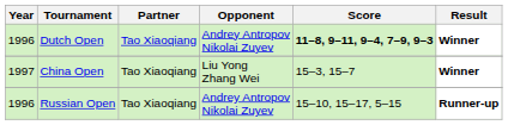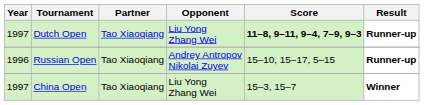 <table class="sortable wikitable" style="font-size: 90%;">
 <tr>
 <th>Year</th>
 <th>Tournament</th>
 <th>Partner</th>
 <th>Opponent</th>
 <th>Score</th>
 <th>Result</th>
 </tr>
 <tr style="background:#D4F1C5">
-<td align="center">1996</td>
+<td align="center">1997</td>
 <td align="left"><a href='#'>Dutch Open</a></td>
 <td align="left"> <a href='#'>Tao Xiaoqiang</a></td>
+<td align="left"> <a href='#'>Liu Yong</a> <br>  <a href='#'>Zhang Wei</a></td>
+<td align="left"><strong>11–8, 9–11, 9–4, 7–9, 9–3</strong></td>
+<td style="text-align:left; background:white"> <strong>Runner-up</strong></td>
+</tr>
+<tr>
+</tr>
+<tr style="background:#D4F1C5">
+<td align="center">1996</td>
+<td align="left"><a href='#'>Russian Open</a></td>
+<td align="left"> Tao Xiaoqiang</td>
 <td align="left"> <a href='#'>Andrey Antropov</a> <br>  <a href='#'>Nikolai Zuyev</a></td>
-<td align="left"><strong>11–8, 9–11, 9–4, 7–9, 9–3</strong></td>
-<td style="text-align:left; background:white"> <strong>Winner</strong></td>
+<td align="left">15–10, 15–17, 5–15</td>
+<td style="text-align:left; background:white"> <strong>Runner-up</strong></td>
 </tr>
 <tr>
 </tr>
 <tr style="background:#D4F1C5">
 <td align="center">1997</td>
 <td align="left"><a href='#'>China Open</a></td>
 <td align="left"> Tao Xiaoqiang</td>
 <td align="left"> Liu Yong <br>  Zhang Wei</td>
 <td align="left">15–3, 15–7</td>
 <td style="text-align:left; background:white"> <strong>Winner</strong></td>
 </tr>
-<tr>
-</tr>
-<tr style="background:#D4F1C5">
-<td align="center">1996</td>
-<td align="left"><a href='#'>Russian Open</a></td>
-<td align="left"> Tao Xiaoqiang</td>
-<td align="left"> <a href='#'>Andrey Antropov</a> <br>  <a href='#'>Nikolai Zuyev</a></td>
-<td align="left">15–10, 15–17, 5–15</td>
-<td style="text-align:left; background:white"> <strong>Runner-up</strong></td>
-</tr>
 </table>
